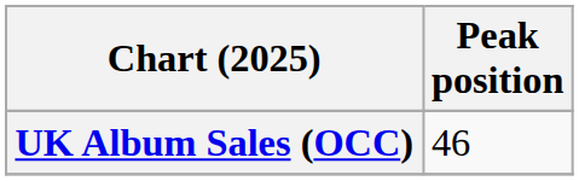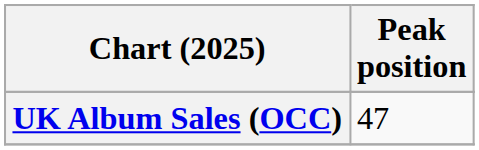 <table class="wikitable plainrowheaders">
 <tr>
 <th scope="col">Chart (2025)</th>
 <th scope="col">Peak<br>position</th>
 </tr>
 <tr>
 </tr>
 <tr>
 </tr>
 <tr>
 <th scope="row"><a href='#'>UK Album Sales</a> (<a href='#'>OCC</a>)</th>
-<td>46</td>
+<td>47</td>
 </tr>
 <tr>
 </tr>
 </table>
